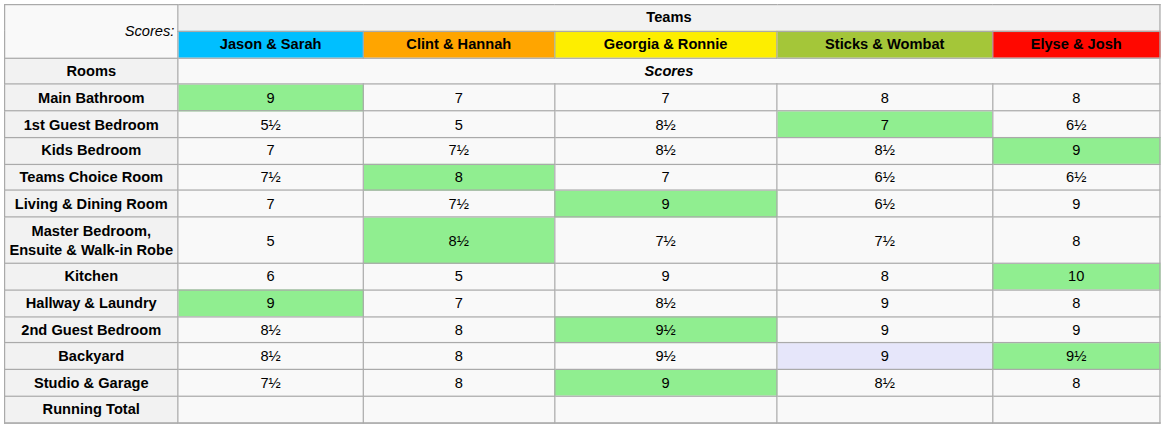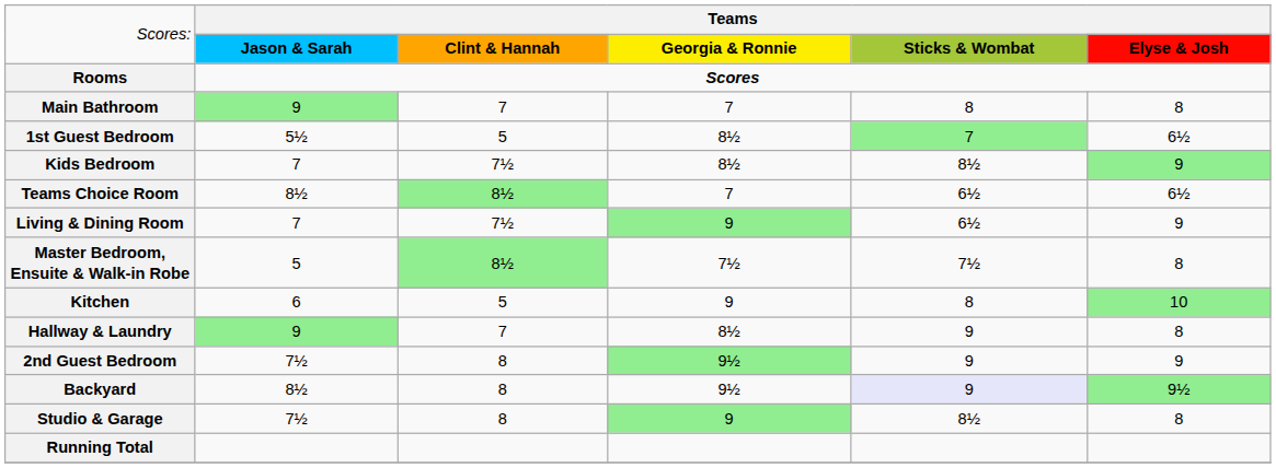 <table class="wikitable" style="text-align: center; font-size: 9pt; line-height:16px; width:75%">
 <tr>
 <td style="width:15%; text-align:right;" rowspan="2"><em>Scores:</em></td>
 <th colspan="5">Teams</th>
 </tr>
 <tr>
 <th style="background:#00BFFF; color:black;"><strong>Jason & Sarah</strong></th>
 <th style="background:orange; color:black;"><strong>Clint & Hannah</strong></th>
 <th style="background:#FDEE00; color:black;"><strong>Georgia & Ronnie</strong></th>
 <th style="background:#A4C639; color:black;"><strong>Sticks & Wombat</strong></th>
 <th style="background:#FF0800; color:black;"><strong>Elyse & Josh</strong></th>
 </tr>
 <tr>
 <th>Rooms</th>
 <td colspan="5"><strong><em>Scores</em></strong></td>
 </tr>
 <tr>
 <th>Main Bathroom</th>
 <td bgcolor="lightgreen">9</td>
 <td>7</td>
 <td>7</td>
 <td>8</td>
 <td>8</td>
 </tr>
 <tr>
 <th>1st Guest Bedroom</th>
 <td>5½</td>
 <td>5</td>
 <td>8½</td>
 <td bgcolor="lightgreen">7</td>
 <td>6½</td>
 </tr>
 <tr>
 <th>Kids Bedroom</th>
 <td>7</td>
 <td>7½</td>
 <td>8½</td>
 <td>8½</td>
 <td bgcolor="lightgreen">9</td>
 </tr>
 <tr>
 <th>Teams Choice Room</th>
-<td>7½</td>
-<td bgcolor="lightgreen">8</td>
+<td>8½</td>
+<td bgcolor="lightgreen">8½</td>
 <td>7</td>
 <td>6½</td>
 <td>6½</td>
 </tr>
 <tr>
 <th>Living & Dining Room</th>
 <td>7</td>
 <td>7½</td>
 <td bgcolor="lightgreen">9</td>
 <td>6½</td>
 <td>9</td>
 </tr>
 <tr>
 <th>Master Bedroom, Ensuite & Walk-in Robe</th>
 <td>5</td>
 <td bgcolor="lightgreen">8½</td>
 <td>7½</td>
 <td>7½</td>
 <td>8</td>
 </tr>
 <tr>
 <th>Kitchen</th>
 <td>6</td>
 <td>5</td>
 <td>9</td>
 <td>8</td>
 <td bgcolor="lightgreen">10</td>
 </tr>
 <tr>
 <th>Hallway & Laundry</th>
 <td bgcolor="lightgreen">9</td>
 <td>7</td>
 <td>8½</td>
 <td>9</td>
 <td>8</td>
 </tr>
 <tr>
 <th>2nd Guest Bedroom</th>
-<td>8½</td>
+<td>7½</td>
 <td>8</td>
 <td bgcolor="lightgreen">9½</td>
 <td>9</td>
 <td>9</td>
 </tr>
 <tr>
 <th>Backyard</th>
 <td>8½</td>
 <td>8</td>
 <td>9½</td>
 <td style="background: lavender;">9</td>
 <td bgcolor="lightgreen">9½</td>
 </tr>
 <tr>
 <th>Studio & Garage</th>
 <td>7½</td>
 <td>8</td>
 <td bgcolor="lightgreen">9</td>
 <td>8½</td>
 <td>8</td>
 </tr>
 <tr>
 <th>Running Total</th>
 <td></td>
 <td></td>
 <td></td>
 <td></td>
 <td></td>
 </tr>
 <tr>
 </tr>
 </table>
